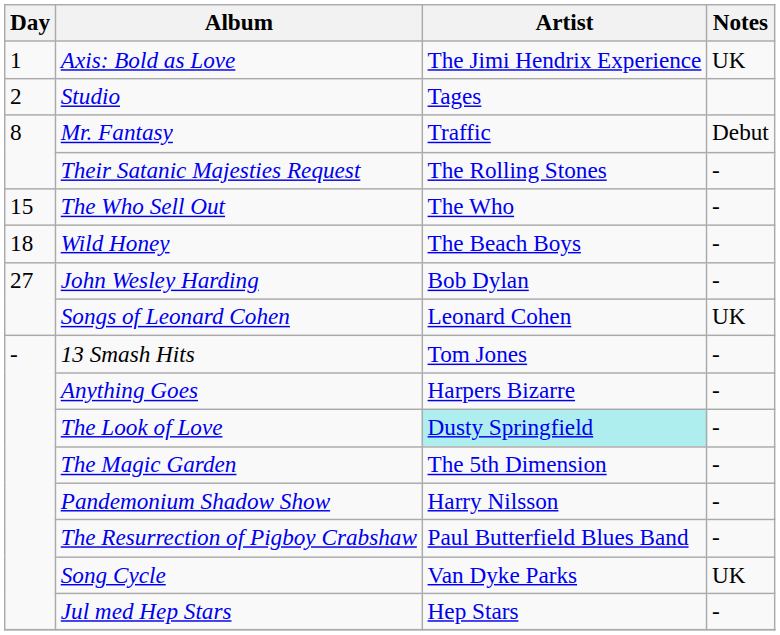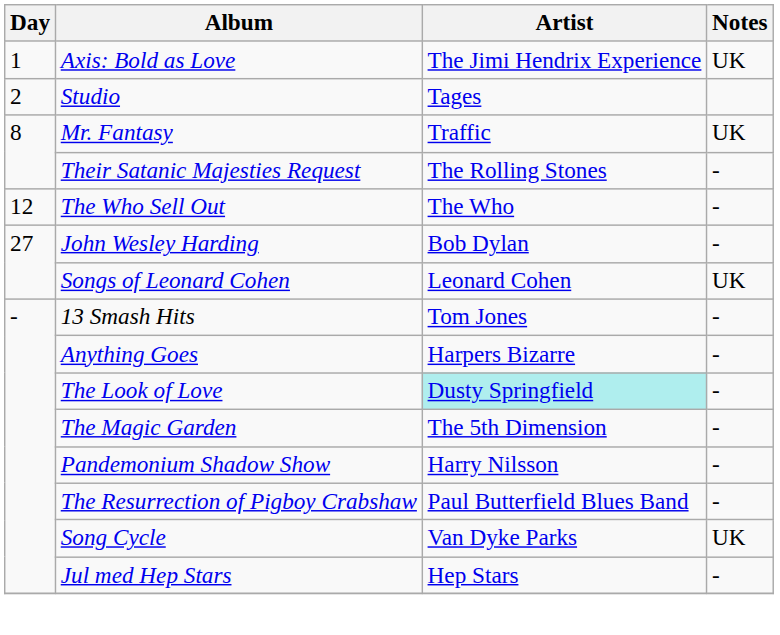 <table class="wikitable">
 <tr>
 <th>Day</th>
 <th>Album</th>
 <th>Artist</th>
 <th>Notes</th>
 </tr>
 <tr>
 <td rowspan="1" valign="top">1</td>
 <td><em><a href='#'>Axis: Bold as Love</a></em></td>
 <td><a href='#'>The Jimi Hendrix Experience</a></td>
 <td>UK</td>
 </tr>
 <tr>
 <td rowspan="1" valign="top">2</td>
 <td><em><a href='#'>Studio</a></em></td>
 <td><a href='#'>Tages</a></td>
 <td></td>
 </tr>
 <tr>
 <td rowspan="2" valign="top">8</td>
 <td><em><a href='#'>Mr. Fantasy</a></em></td>
 <td><a href='#'>Traffic</a></td>
-<td>Debut</td>
+<td>UK</td>
 </tr>
 <tr>
 <td><em><a href='#'>Their Satanic Majesties Request</a></em></td>
 <td><a href='#'>The Rolling Stones</a></td>
 <td>-</td>
 </tr>
 <tr>
-<td rowspan="1" valign="top">15</td>
+<td rowspan="1" valign="top">12</td>
 <td><em><a href='#'>The Who Sell Out</a></em></td>
 <td><a href='#'>The Who</a></td>
-<td>-</td>
-</tr>
-<tr>
-<td rowspan="1" valign="top">18</td>
-<td><em><a href='#'>Wild Honey</a></em></td>
-<td><a href='#'>The Beach Boys</a></td>
 <td>-</td>
 </tr>
 <tr>
 <td rowspan="2" valign="top">27</td>
 <td><em><a href='#'>John Wesley Harding</a></em></td>
 <td><a href='#'>Bob Dylan</a></td>
 <td>-</td>
 </tr>
 <tr>
 <td><em><a href='#'>Songs of Leonard Cohen</a></em></td>
 <td><a href='#'>Leonard Cohen</a></td>
 <td>UK</td>
 </tr>
 <tr>
 <td rowspan="8" valign="top">-</td>
 <td><em>13 Smash Hits</em></td>
 <td><a href='#'>Tom Jones</a></td>
 <td>-</td>
 </tr>
 <tr>
 <td><em> <a href='#'>Anything Goes</a></em></td>
 <td><a href='#'>Harpers Bizarre</a></td>
 <td>-</td>
 </tr>
 <tr>
 <td><em><a href='#'>The Look of Love</a></em></td>
 <td style="background: paleturquoise;"><a href='#'>Dusty Springfield</a></td>
 <td>-</td>
 </tr>
 <tr>
 <td><em><a href='#'>The Magic Garden</a></em></td>
 <td><a href='#'>The 5th Dimension</a></td>
 <td>-</td>
 </tr>
 <tr>
 <td><em><a href='#'>Pandemonium Shadow Show</a></em></td>
 <td><a href='#'>Harry Nilsson</a></td>
 <td>-</td>
 </tr>
 <tr>
 <td><em><a href='#'>The Resurrection of Pigboy Crabshaw</a></em></td>
 <td><a href='#'>Paul Butterfield Blues Band</a></td>
 <td>-</td>
 </tr>
 <tr>
 <td><em><a href='#'>Song Cycle</a></em></td>
 <td><a href='#'>Van Dyke Parks</a></td>
 <td>UK</td>
 </tr>
 <tr>
 <td><em><a href='#'>Jul med Hep Stars</a></em></td>
 <td><a href='#'>Hep Stars</a></td>
 <td>-</td>
 </tr>
 <tr>
 </tr>
 </table>
